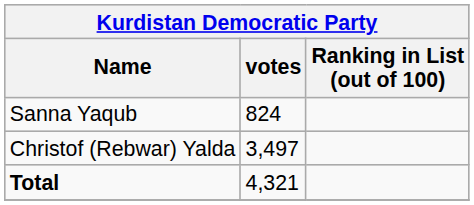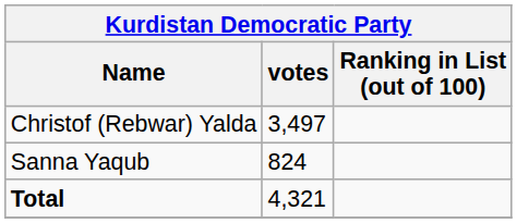 <table class="wikitable">
 <tr style="font-size:smaller">
 <th colspan="3"><a href='#'>Kurdistan Democratic Party</a></th>
 </tr>
 <tr style="font-size:smaller">
 <th>Name</th>
 <th>votes</th>
 <th>Ranking in List <br>(out of 100)</th>
 </tr>
 <tr style="font-size:smaller">
-<td>Sanna Yaqub</td>
-<td>824</td>
+<td>Christof (Rebwar) Yalda</td>
+<td>3,497</td>
 <td></td>
 </tr>
 <tr style="font-size:smaller">
-<td>Christof (Rebwar) Yalda</td>
-<td>3,497</td>
+<td>Sanna Yaqub</td>
+<td>824</td>
 <td></td>
 </tr>
 <tr style="font-size:smaller">
 <td><strong>Total</strong></td>
 <td>4,321</td>
 <td></td>
 </tr>
 <tr>
 </tr>
 </table>
